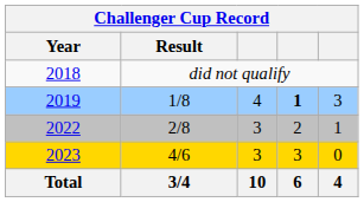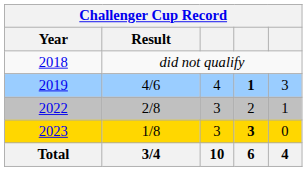 <table class="wikitable" style="text-align:center">
 <tr>
 <th colspan=9><a href='#'>Challenger Cup Record</a></th>
 </tr>
 <tr>
 <th width=100>Year</th>
 <th width=100>Result</th>
 <th width=30></th>
 <th width=30></th>
 <th width=30></th>
 </tr>
 <tr>
 <td> <a href='#'>2018</a></td>
 <td colspan=4><em>did not qualify</em></td>
 </tr>
 <tr bgcolor=#9acdff>
 <td> <a href='#'>2019</a></td>
-<td>1/8</td>
+<td>4/6</td>
 <td>4</td>
 <td><strong>1</strong></td>
 <td>3</td>
 </tr>
 <tr bgcolor=silver>
 <td> <a href='#'>2022</a></td>
 <td>2/8</td>
 <td>3</td>
 <td>2</td>
 <td>1</td>
 </tr>
 <tr bgcolor=gold>
 <td> <a href='#'>2023</a></td>
-<td>4/6</td>
+<td>1/8</td>
 <td>3</td>
-<td>3</td>
+<td><strong>3</strong></td>
 <td>0</td>
 </tr>
 <tr>
 <th>Total</th>
 <th>3/4</th>
 <th>10</th>
 <th>6</th>
 <th>4</th>
 </tr>
 </table>
